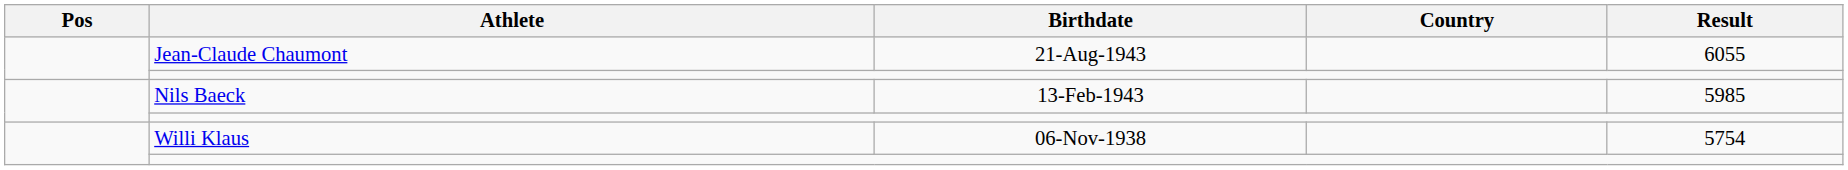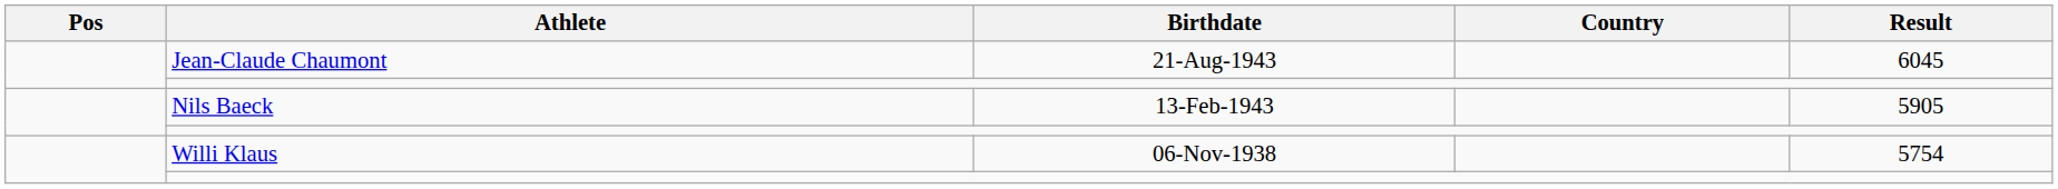 <table class="wikitable"  style="text-align:center; width:90%;">
 <tr>
 <th>Pos</th>
 <th>Athlete</th>
 <th>Birthdate</th>
 <th>Country</th>
 <th>Result</th>
 </tr>
 <tr>
 <td align=center rowspan=2></td>
 <td align=left><a href='#'>Jean-Claude Chaumont</a></td>
 <td>21-Aug-1943</td>
 <td align=left></td>
-<td>6055</td>
+<td>6045</td>
 </tr>
 <tr>
 <td colspan=4></td>
 </tr>
 <tr>
 <td align=center rowspan=2></td>
 <td align=left><a href='#'>Nils Baeck</a></td>
 <td>13-Feb-1943</td>
 <td align=left></td>
-<td>5985</td>
+<td>5905</td>
 </tr>
 <tr>
 <td colspan=4></td>
 </tr>
 <tr>
 <td align=center rowspan=2></td>
 <td align=left><a href='#'>Willi Klaus</a></td>
 <td>06-Nov-1938</td>
 <td align=left></td>
 <td>5754</td>
 </tr>
 <tr>
 <td colspan=4></td>
 </tr>
 </table>
